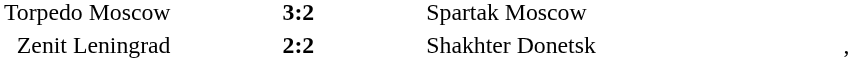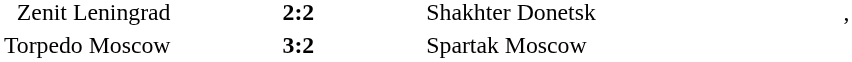 <table style="width:100%;" cellspacing="1">
 <tr>
 <th width=20%></th>
 <th width=12%></th>
 <th width=20%></th>
 <th></th>
 </tr>
 <tr style=font-size:90%>
+<td align=right>Zenit Leningrad</td>
+<td align=center><strong>2:2</strong></td>
+<td>Shakhter Donetsk</td>
+<td>, </td>
+</tr>
+<tr style=font-size:90%>
 <td align=right>Torpedo Moscow</td>
 <td align=center><strong>3:2</strong></td>
 <td>Spartak Moscow</td>
 <td></td>
 </tr>
-<tr style=font-size:90%>
-<td align=right>Zenit Leningrad</td>
-<td align=center><strong>2:2</strong></td>
-<td>Shakhter Donetsk</td>
-<td>, </td>
-</tr>
 </table>
